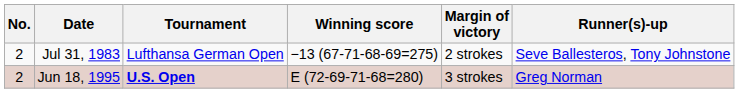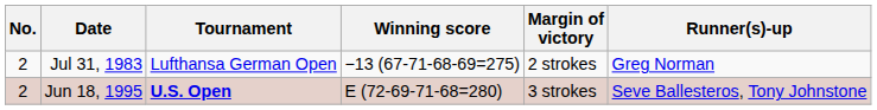 <table class="wikitable" style="font-size:95%;">
 <tr>
 <th>No.</th>
 <th>Date</th>
 <th>Tournament</th>
 <th>Winning score</th>
 <th>Margin of<br>victory</th>
 <th>Runner(s)-up</th>
 </tr>
 <tr>
 <td align=center>2</td>
 <td align=right>Jul 31, <a href='#'>1983</a></td>
 <td><a href='#'>Lufthansa German Open</a></td>
 <td>−13 (67-71-68-69=275)</td>
 <td>2 strokes</td>
-<td> <a href='#'>Seve Ballesteros</a>,  <a href='#'>Tony Johnstone</a></td>
+<td> <a href='#'>Greg Norman</a></td>
 </tr>
 <tr style="background:#e5d1cb;">
 <td align=center>2</td>
 <td align=right>Jun 18, <a href='#'>1995</a></td>
 <td><strong><a href='#'>U.S. Open</a></strong></td>
 <td>E (72-69-71-68=280)</td>
 <td>3 strokes</td>
-<td> <a href='#'>Greg Norman</a></td>
+<td> <a href='#'>Seve Ballesteros</a>,  <a href='#'>Tony Johnstone</a></td>
 </tr>
 </table>
